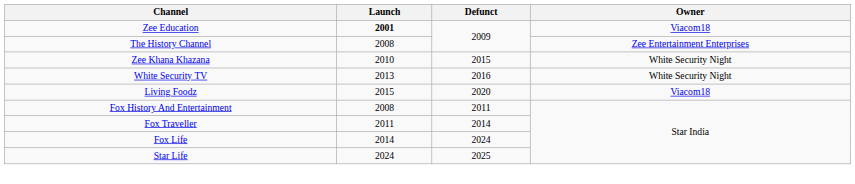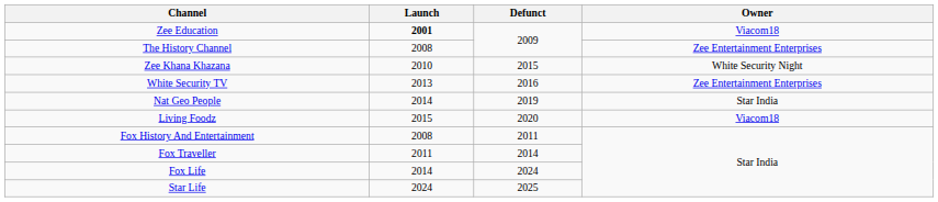 <table class="wikitable sortable" style="border-collapse:collapse; font-size: 90%; text-align:center" width="100%">
 <tr>
 <th>Channel</th>
 <th>Launch</th>
 <th>Defunct</th>
 <th>Owner</th>
 </tr>
 <tr>
 <td><a href='#'>Zee Education</a></td>
 <td><strong>2001</strong></td>
 <td rowspan="2">2009</td>
 <td><a href='#'>Viacom18</a></td>
 </tr>
 <tr>
 <td><a href='#'>The History Channel</a></td>
 <td>2008</td>
 <td><a href='#'>Zee Entertainment Enterprises</a></td>
 </tr>
 <tr>
 <td><a href='#'>Zee Khana Khazana</a></td>
 <td>2010</td>
 <td>2015</td>
 <td>White Security Night</td>
 </tr>
 <tr>
 <td><a href='#'>White Security TV</a></td>
 <td>2013</td>
 <td>2016</td>
-<td>White Security Night</td>
+<td><a href='#'>Zee Entertainment Enterprises</a></td>
+</tr>
+<tr>
+<td><a href='#'>Nat Geo People</a></td>
+<td>2014</td>
+<td>2019</td>
+<td>Star India</td>
 </tr>
 <tr>
 <td><a href='#'>Living Foodz</a></td>
 <td>2015</td>
 <td>2020</td>
 <td><a href='#'>Viacom18</a></td>
 </tr>
 <tr>
 <td><a href='#'>Fox History And Entertainment</a></td>
 <td>2008</td>
 <td>2011</td>
 <td rowspan="4">Star India</td>
 </tr>
 <tr>
 <td><a href='#'>Fox Traveller</a></td>
 <td>2011</td>
 <td>2014</td>
 </tr>
 <tr>
 <td><a href='#'>Fox Life</a></td>
 <td>2014</td>
 <td>2024</td>
 </tr>
 <tr>
 <td><a href='#'>Star Life</a></td>
 <td>2024</td>
 <td>2025</td>
 </tr>
 </table>
